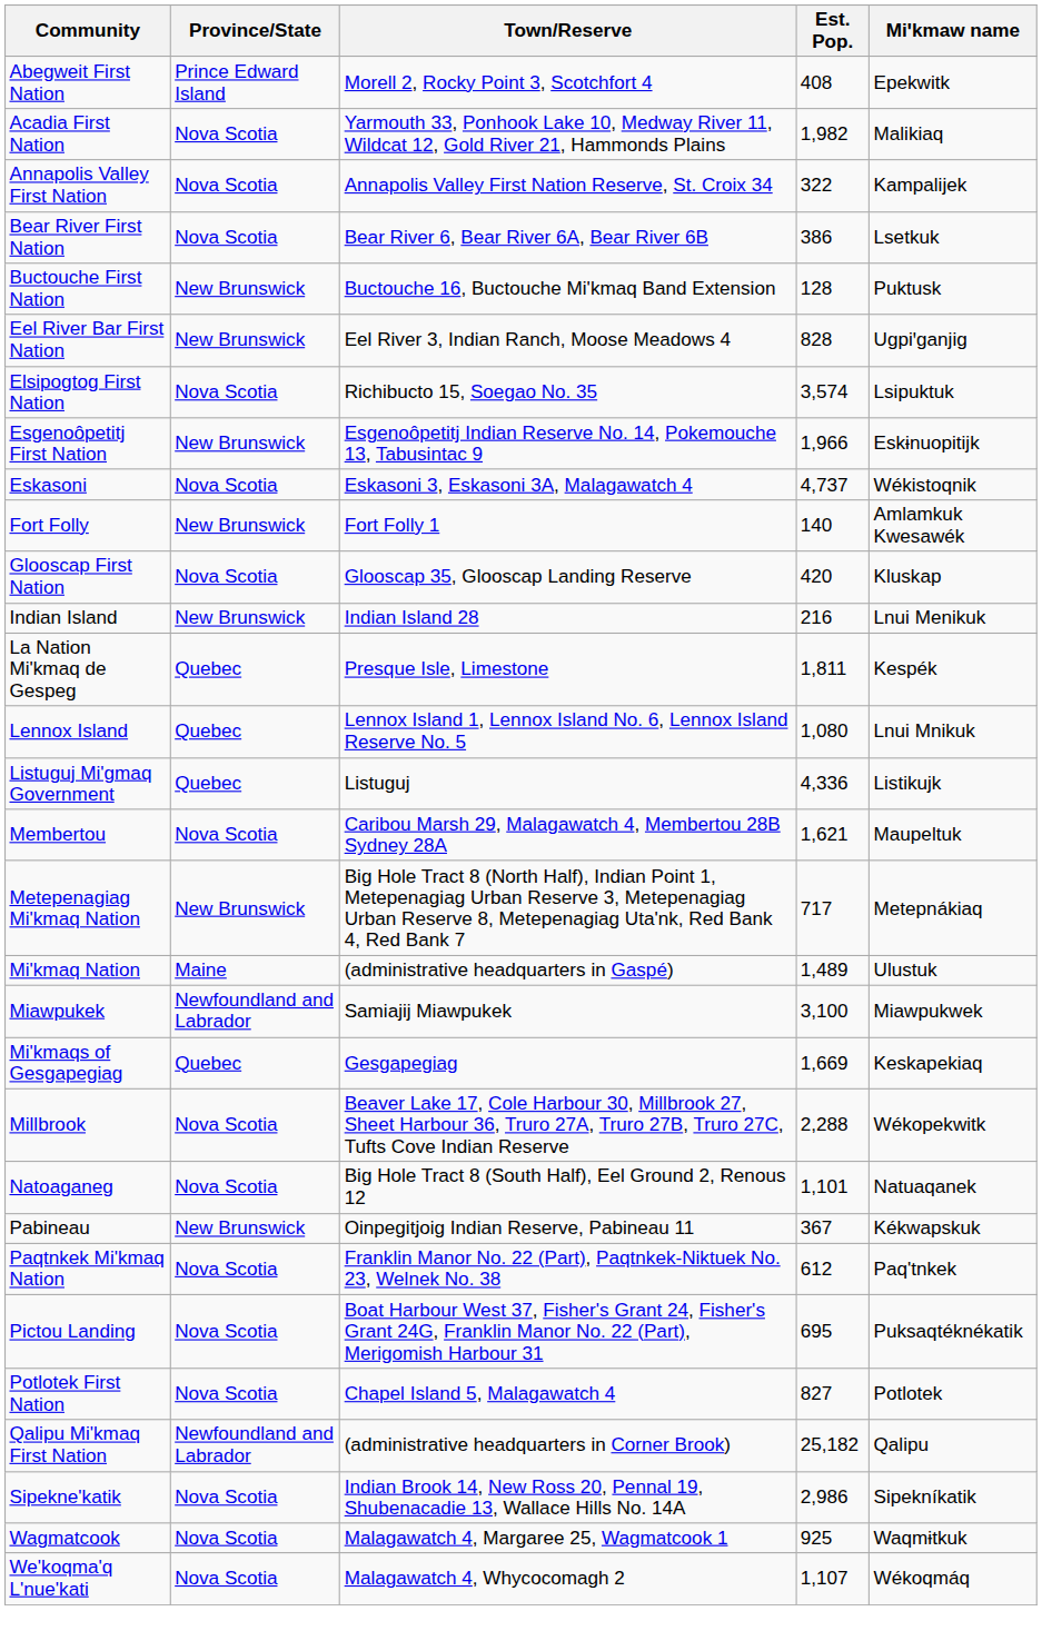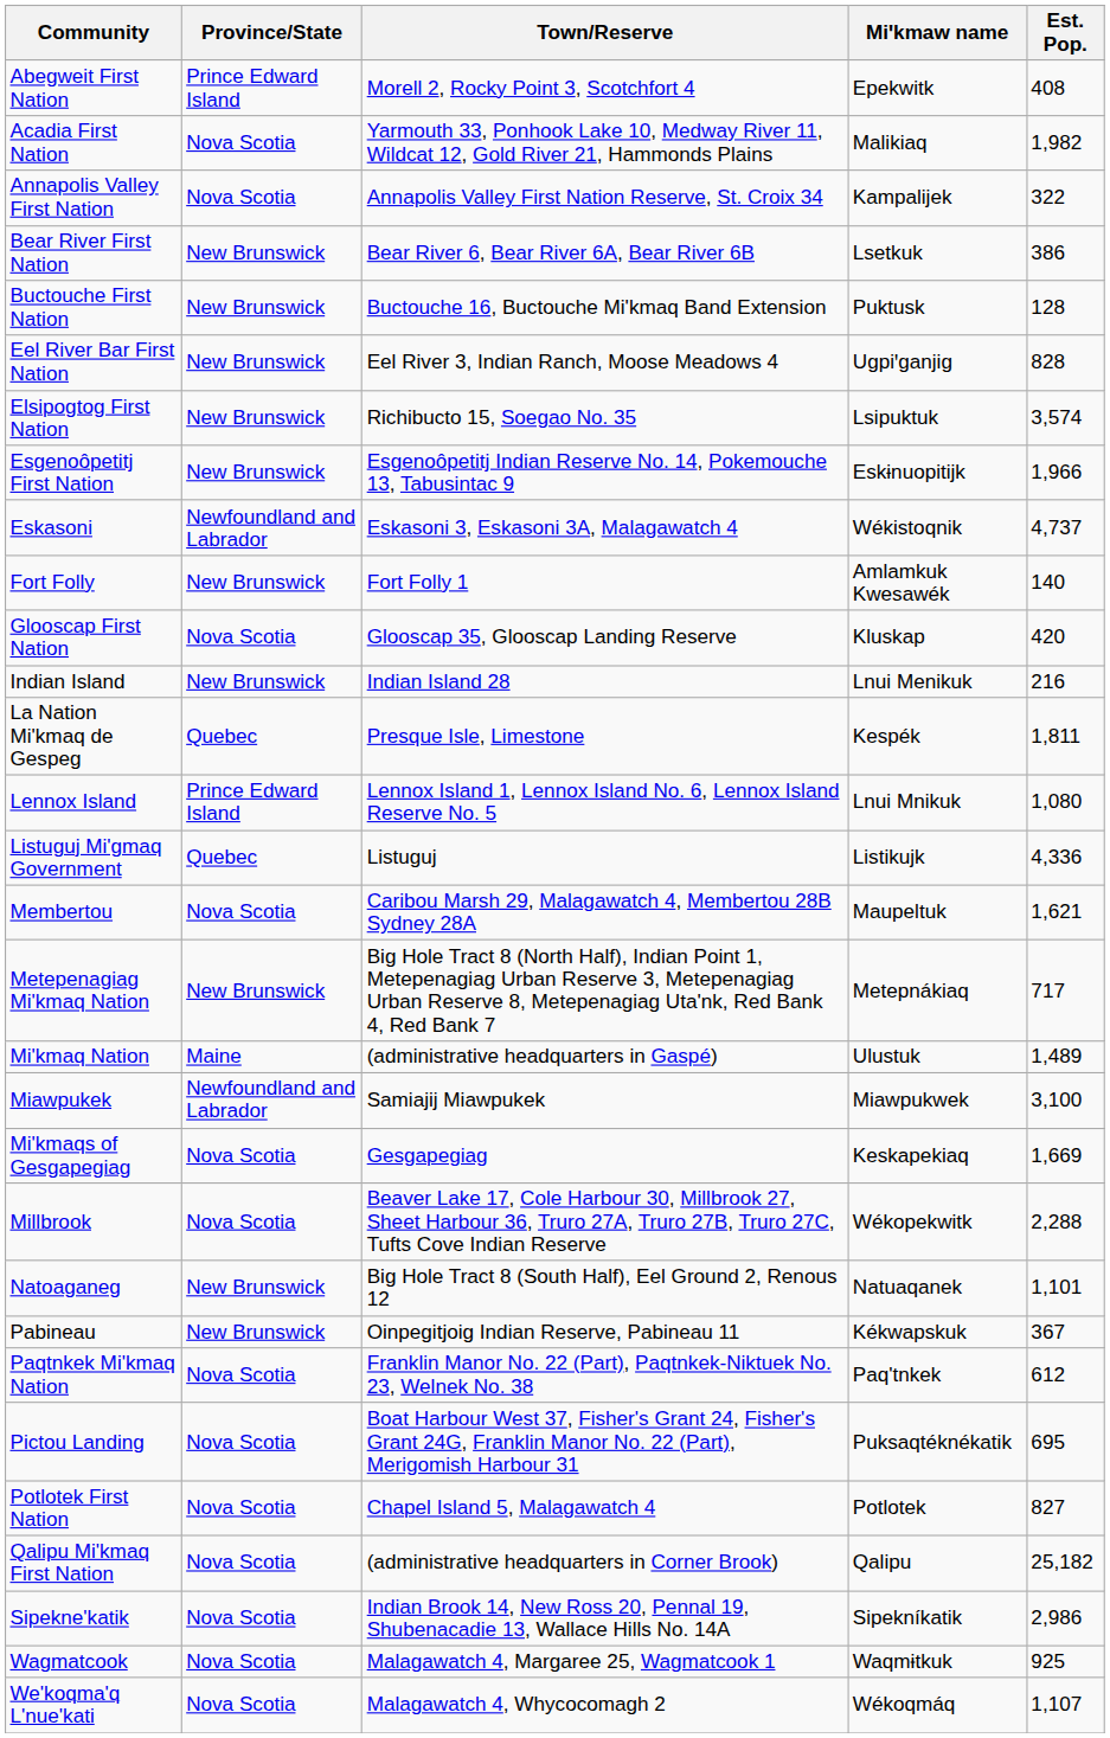 <table class="wikitable sortable">
 <tr>
 <th>Community</th>
 <th>Province/State</th>
 <th>Town/Reserve</th>
+<th>Miꞌkmaw name</th>
 <th>Est. Pop.</th>
-<th>Miꞌkmaw name</th>
 </tr>
 <tr>
 <td><a href='#'>Abegweit First Nation</a></td>
 <td><a href='#'>Prince Edward Island</a></td>
 <td><a href='#'>Morell 2</a>, <a href='#'>Rocky Point 3</a>, <a href='#'>Scotchfort 4</a></td>
+<td>Epekwitk</td>
 <td>408</td>
-<td>Epekwitk</td>
 </tr>
 <tr>
 <td><a href='#'>Acadia First Nation</a></td>
 <td><a href='#'>Nova Scotia</a></td>
 <td><a href='#'>Yarmouth 33</a>, <a href='#'>Ponhook Lake 10</a>, <a href='#'>Medway River 11</a>, <a href='#'>Wildcat 12</a>, <a href='#'>Gold River 21</a>, Hammonds Plains</td>
+<td>Malikiaq</td>
 <td>1,982</td>
-<td>Malikiaq</td>
 </tr>
 <tr>
 <td><a href='#'>Annapolis Valley First Nation</a></td>
 <td><a href='#'>Nova Scotia</a></td>
 <td Cambridge Station, Nova Scotia><a href='#'>Annapolis Valley First Nation Reserve</a>, <a href='#'>St. Croix 34</a></td>
+<td>Kampalijek</td>
 <td>322</td>
-<td>Kampalijek</td>
 </tr>
 <tr>
 <td><a href='#'>Bear River First Nation</a></td>
-<td><a href='#'>Nova Scotia</a></td>
+<td><a href='#'>New Brunswick</a></td>
 <td><a href='#'>Bear River 6</a>, <a href='#'>Bear River 6A</a>, <a href='#'>Bear River 6B</a></td>
+<td>Lsetkuk</td>
 <td>386</td>
-<td>Lsetkuk</td>
 </tr>
 <tr>
 <td><a href='#'>Buctouche First Nation</a></td>
 <td><a href='#'>New Brunswick</a></td>
 <td><a href='#'>Buctouche 16</a>, Buctouche Mi'kmaq Band Extension</td>
+<td>Puktusk</td>
 <td>128</td>
-<td>Puktusk</td>
 </tr>
 <tr>
 <td><a href='#'>Eel River Bar First Nation</a></td>
 <td><a href='#'>New Brunswick</a></td>
 <td Eel River Bar, New Brunswick>Eel River 3, Indian Ranch, Moose Meadows 4</td>
+<td>Ugpiꞌganjig</td>
 <td>828</td>
-<td>Ugpiꞌganjig</td>
 </tr>
 <tr>
 <td><a href='#'>Elsipogtog First Nation</a></td>
-<td><a href='#'>Nova Scotia</a></td>
+<td><a href='#'>New Brunswick</a></td>
 <td>Richibucto 15, <a href='#'>Soegao No. 35</a></td>
+<td>Lsipuktuk</td>
 <td>3,574</td>
-<td>Lsipuktuk</td>
 </tr>
 <tr>
 <td><a href='#'>Esgenoôpetitj First Nation</a></td>
 <td><a href='#'>New Brunswick</a></td>
 <td><a href='#'>Esgenoôpetitj Indian Reserve No. 14</a>, <a href='#'>Pokemouche 13</a>, <a href='#'>Tabusintac 9</a></td>
+<td>Esk<s>i</s>nuopitijk</td>
 <td>1,966</td>
-<td>Esk<s>i</s>nuopitijk</td>
 </tr>
 <tr>
 <td><a href='#'>Eskasoni</a></td>
-<td><a href='#'>Nova Scotia</a></td>
+<td><a href='#'>Newfoundland and Labrador</a></td>
 <td><a href='#'>Eskasoni 3</a>, <a href='#'>Eskasoni 3A</a>, <a href='#'>Malagawatch 4</a></td>
+<td>Wékistoqnik</td>
 <td>4,737</td>
-<td>Wékistoqnik</td>
 </tr>
 <tr>
 <td><a href='#'>Fort Folly</a></td>
 <td><a href='#'>New Brunswick</a></td>
 <td><a href='#'>Fort Folly 1</a></td>
+<td>Amlamkuk Kwesawék</td>
 <td>140</td>
-<td>Amlamkuk Kwesawék</td>
 </tr>
 <tr>
 <td><a href='#'>Glooscap First Nation</a></td>
 <td><a href='#'>Nova Scotia</a></td>
 <td><a href='#'>Glooscap 35</a>, Glooscap Landing Reserve</td>
+<td>Kluskap</td>
 <td>420</td>
-<td>Kluskap</td>
 </tr>
 <tr>
 <td>Indian Island</td>
 <td><a href='#'>New Brunswick</a></td>
 <td><a href='#'>Indian Island 28</a></td>
+<td>Lnui Menikuk</td>
 <td>216</td>
-<td>Lnui Menikuk</td>
 </tr>
 <tr>
 <td>La Nation Mi'kmaq de Gespeg</td>
 <td><a href='#'>Quebec</a></td>
 <td><a href='#'>Presque Isle</a>, <a href='#'>Limestone</a></td>
+<td>Kespék</td>
 <td>1,811</td>
-<td>Kespék</td>
 </tr>
 <tr>
 <td><a href='#'>Lennox Island</a></td>
-<td><a href='#'>Quebec</a></td>
+<td><a href='#'>Prince Edward Island</a></td>
 <td><a href='#'>Lennox Island 1</a>, <a href='#'>Lennox Island No. 6</a>, <a href='#'>Lennox Island Reserve No. 5</a></td>
+<td>Lnui Mnikuk</td>
 <td>1,080</td>
-<td>Lnui Mnikuk</td>
 </tr>
 <tr>
 <td><a href='#'>Listuguj Mi'gmaq Government</a></td>
 <td><a href='#'>Quebec</a></td>
 <td>Listuguj</td>
+<td>Listikujk</td>
 <td>4,336</td>
-<td>Listikujk</td>
 </tr>
 <tr>
 <td><a href='#'>Membertou</a></td>
 <td><a href='#'>Nova Scotia</a></td>
 <td><a href='#'>Caribou Marsh 29</a>, <a href='#'>Malagawatch 4</a>, <a href='#'>Membertou 28B</a> <a href='#'>Sydney 28A</a></td>
+<td>Maupeltuk</td>
 <td>1,621</td>
-<td>Maupeltuk</td>
 </tr>
 <tr>
 <td><a href='#'>Metepenagiag Mi'kmaq Nation</a></td>
 <td><a href='#'>New Brunswick</a></td>
 <td Red Bank, New Brunswick>Big Hole Tract 8 (North Half), Indian Point 1, Metepenagiag Urban Reserve 3, Metepenagiag Urban Reserve 8, Metepenagiag Uta'nk, Red Bank 4, Red Bank 7</td>
+<td>Metepnákiaq</td>
 <td>717</td>
-<td>Metepnákiaq</td>
 </tr>
 <tr>
 <td><a href='#'>Mi'kmaq Nation</a></td>
 <td><a href='#'>Maine</a></td>
 <td>(administrative headquarters in <a href='#'>Gaspé</a>)</td>
+<td>Ulustuk</td>
 <td>1,489</td>
-<td>Ulustuk</td>
 </tr>
 <tr>
 <td><a href='#'>Miawpukek</a></td>
 <td><a href='#'>Newfoundland and Labrador</a></td>
 <td>Samiajij Miawpukek</td>
+<td>Miawpukwek</td>
 <td>3,100</td>
-<td>Miawpukwek</td>
 </tr>
 <tr>
 <td><a href='#'>Mi'kmaqs of Gesgapegiag</a></td>
-<td><a href='#'>Quebec</a></td>
+<td><a href='#'>Nova Scotia</a></td>
 <td><a href='#'>Gesgapegiag</a></td>
+<td>Keskapekiaq</td>
 <td>1,669</td>
-<td>Keskapekiaq</td>
 </tr>
 <tr>
 <td><a href='#'>Millbrook</a></td>
 <td><a href='#'>Nova Scotia</a></td>
 <td><a href='#'>Beaver Lake 17</a>, <a href='#'>Cole Harbour 30</a>, <a href='#'>Millbrook 27</a>, <a href='#'>Sheet Harbour 36</a>, <a href='#'>Truro 27A</a>, <a href='#'>Truro 27B</a>, <a href='#'>Truro 27C</a>, Tufts Cove Indian Reserve</td>
+<td>Wékopekwitk</td>
 <td>2,288</td>
-<td>Wékopekwitk</td>
 </tr>
 <tr>
 <td><a href='#'>Natoaganeg</a></td>
-<td><a href='#'>Nova Scotia</a></td>
+<td><a href='#'>New Brunswick</a></td>
 <td Eel Ground, New Brunswick>Big Hole Tract 8 (South Half), Eel Ground 2, Renous 12</td>
+<td>Natuaqanek</td>
 <td>1,101</td>
-<td>Natuaqanek</td>
 </tr>
 <tr>
 <td>Pabineau</td>
 <td><a href='#'>New Brunswick</a></td>
 <td>Oinpegitjoig Indian Reserve, Pabineau 11</td>
+<td>Kékwapskuk</td>
 <td>367</td>
-<td>Kékwapskuk</td>
 </tr>
 <tr>
 <td><a href='#'>Paqtnkek Mi'kmaq Nation</a></td>
 <td><a href='#'>Nova Scotia</a></td>
 <td Afton, Nova Scotia><a href='#'>Franklin Manor No. 22 (Part)</a>, <a href='#'>Paqtnkek-Niktuek No. 23</a>, <a href='#'>Welnek No. 38</a></td>
+<td>Paq'tnkek</td>
 <td>612</td>
-<td>Paq'tnkek</td>
 </tr>
 <tr>
 <td><a href='#'>Pictou Landing</a></td>
 <td><a href='#'>Nova Scotia</a></td>
 <td><a href='#'>Boat Harbour West 37</a>, <a href='#'>Fisher's Grant 24</a>, <a href='#'>Fisher's Grant 24G</a>, <a href='#'>Franklin Manor No. 22 (Part)</a>, <a href='#'>Merigomish Harbour 31</a></td>
+<td>Puksaqtéknékatik</td>
 <td>695</td>
-<td>Puksaqtéknékatik</td>
 </tr>
 <tr>
 <td><a href='#'>Potlotek First Nation</a></td>
 <td><a href='#'>Nova Scotia</a></td>
 <td Chapel Island, Nova Scotia><a href='#'>Chapel Island 5</a>, <a href='#'>Malagawatch 4</a></td>
+<td>Potlotek</td>
 <td>827</td>
-<td>Potlotek</td>
 </tr>
 <tr>
 <td><a href='#'>Qalipu Mi'kmaq First Nation</a></td>
-<td><a href='#'>Newfoundland and Labrador</a></td>
+<td><a href='#'>Nova Scotia</a></td>
 <td>(administrative headquarters in <a href='#'>Corner Brook</a>)</td>
+<td>Qalipu</td>
 <td>25,182</td>
-<td>Qalipu</td>
 </tr>
 <tr>
 <td><a href='#'>Sipekne'katik</a></td>
 <td><a href='#'>Nova Scotia</a></td>
 <td><a href='#'>Indian Brook 14</a>, <a href='#'>New Ross 20</a>, <a href='#'>Pennal 19</a>, <a href='#'>Shubenacadie 13</a>, Wallace Hills No. 14A</td>
+<td>Sipekníkatik</td>
 <td>2,986</td>
-<td>Sipekníkatik</td>
 </tr>
 <tr>
 <td><a href='#'>Wagmatcook</a></td>
 <td><a href='#'>Nova Scotia</a></td>
 <td Wagmatcook, Nova Scotia><a href='#'>Malagawatch 4</a>, Margaree 25, <a href='#'>Wagmatcook 1</a></td>
+<td>Waqm<s>i</s>tkuk</td>
 <td>925</td>
-<td>Waqm<s>i</s>tkuk</td>
 </tr>
 <tr>
 <td><a href='#'>We'koqma'q L'nue'kati</a></td>
 <td><a href='#'>Nova Scotia</a></td>
 <td><a href='#'>Malagawatch 4</a>, Whycocomagh 2</td>
+<td>Wékoqmáq</td>
 <td>1,107</td>
-<td>Wékoqmáq</td>
 </tr>
 </table>
